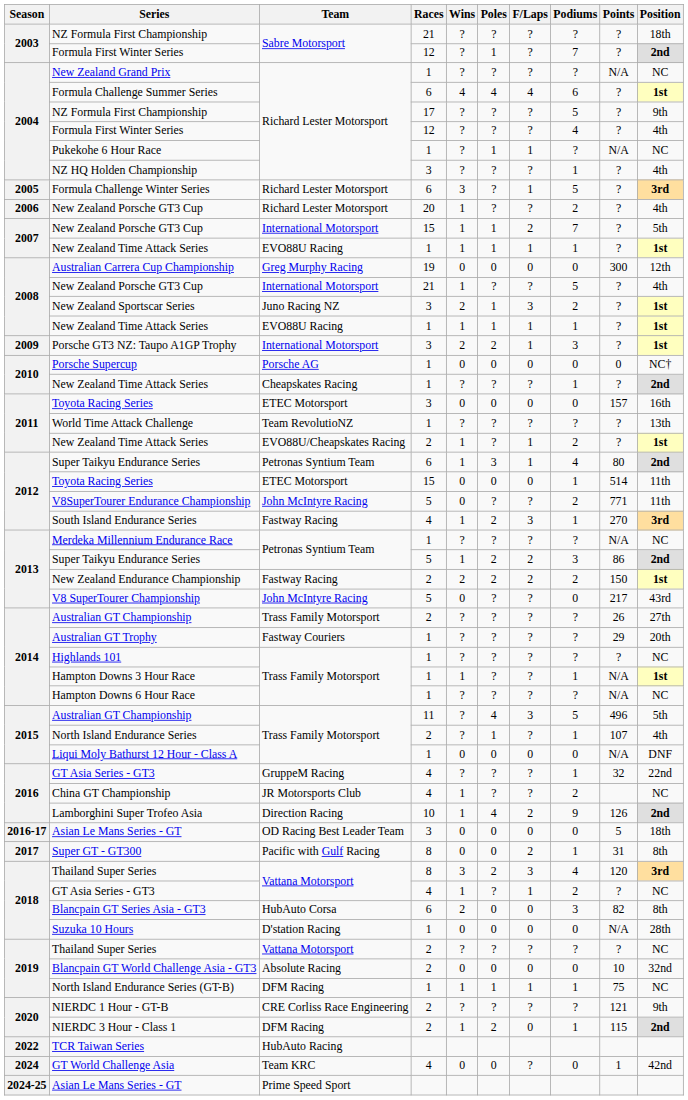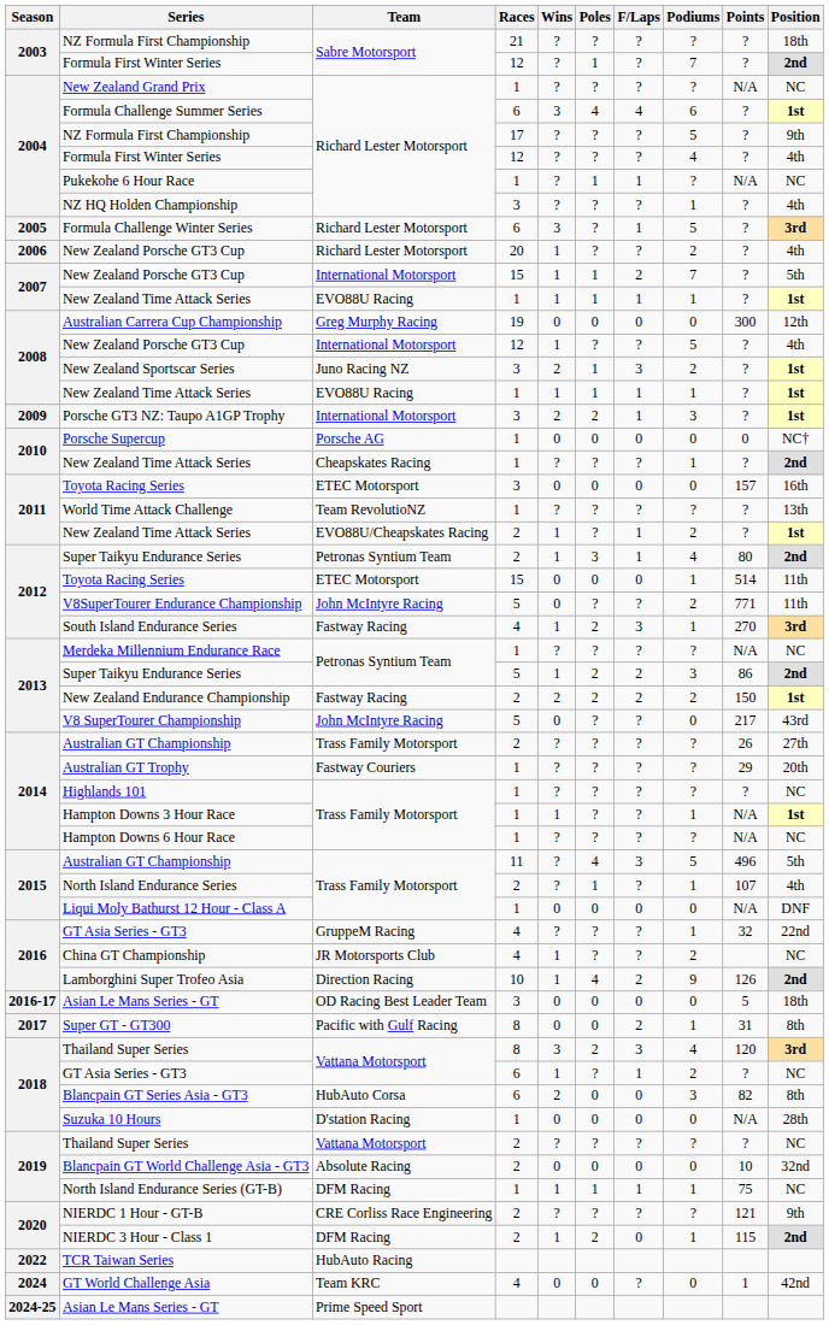 <table class="wikitable" style="font-size: 90%; text-align:center">
 <tr>
 <th>Season</th>
 <th>Series</th>
 <th>Team</th>
 <th>Races</th>
 <th>Wins</th>
 <th>Poles</th>
 <th>F/Laps</th>
 <th>Podiums</th>
 <th>Points</th>
 <th>Position</th>
 </tr>
 <tr>
 <th rowspan="2">2003</th>
 <td align="left">NZ Formula First Championship</td>
 <td rowspan="2" align="left"><a href='#'>Sabre Motorsport</a></td>
 <td>21</td>
 <td>?</td>
 <td>?</td>
 <td>?</td>
 <td>?</td>
 <td>?</td>
 <td>18th</td>
 </tr>
 <tr>
 <td align="left">Formula First Winter Series</td>
 <td>12</td>
 <td>?</td>
 <td>1</td>
 <td>?</td>
 <td>7</td>
 <td>?</td>
 <td style="background:#DFDFDF;"><strong>2nd</strong></td>
 </tr>
 <tr>
 <th rowspan="6">2004</th>
 <td align=left><a href='#'>New Zealand Grand Prix</a></td>
 <td rowspan="6" align="left">Richard Lester Motorsport</td>
 <td>1</td>
 <td>?</td>
 <td>?</td>
 <td>?</td>
 <td>?</td>
 <td>N/A</td>
 <td>NC</td>
 </tr>
 <tr>
 <td align=left>Formula Challenge Summer Series</td>
 <td>6</td>
-<td>4</td>
+<td>3</td>
 <td>4</td>
 <td>4</td>
 <td>6</td>
 <td>?</td>
 <td style="background:#FFFFBF;"><strong>1st</strong></td>
 </tr>
 <tr>
 <td align=left>NZ Formula First Championship</td>
 <td>17</td>
 <td>?</td>
 <td>?</td>
 <td>?</td>
 <td>5</td>
 <td>?</td>
 <td>9th</td>
 </tr>
 <tr>
 <td align="left">Formula First Winter Series</td>
 <td>12</td>
 <td>?</td>
 <td>?</td>
 <td>?</td>
 <td>4</td>
 <td>?</td>
 <td>4th</td>
 </tr>
 <tr>
 <td align="left">Pukekohe 6 Hour Race</td>
 <td>1</td>
 <td>?</td>
 <td>1</td>
 <td>1</td>
 <td>?</td>
 <td>N/A</td>
 <td>NC</td>
 </tr>
 <tr>
 <td align="left">NZ HQ Holden Championship</td>
 <td>3</td>
 <td>?</td>
 <td>?</td>
 <td>?</td>
 <td>1</td>
 <td>?</td>
 <td>4th</td>
 </tr>
 <tr>
 <th>2005</th>
 <td align="left">Formula Challenge Winter Series</td>
 <td align="left">Richard Lester Motorsport</td>
 <td>6</td>
 <td>3</td>
 <td>?</td>
 <td>1</td>
 <td>5</td>
 <td>?</td>
 <td style="background:#FFDF9F;"><strong>3rd</strong></td>
 </tr>
 <tr>
 <th>2006</th>
 <td align="left">New Zealand Porsche GT3 Cup</td>
 <td align="left">Richard Lester Motorsport</td>
 <td>20</td>
 <td>1</td>
 <td>?</td>
 <td>?</td>
 <td>2</td>
 <td>?</td>
 <td>4th</td>
 </tr>
 <tr>
 <th rowspan="2">2007</th>
 <td align="left">New Zealand Porsche GT3 Cup</td>
 <td align="left"><a href='#'>International Motorsport</a></td>
 <td>15</td>
 <td>1</td>
 <td>1</td>
 <td>2</td>
 <td>7</td>
 <td>?</td>
 <td>5th</td>
 </tr>
 <tr>
 <td align="left">New Zealand Time Attack Series</td>
 <td align="left">EVO88U Racing</td>
 <td>1</td>
 <td>1</td>
 <td>1</td>
 <td>1</td>
 <td>1</td>
 <td>?</td>
 <td style="background:#FFFFBF;"><strong>1st</strong></td>
 </tr>
 <tr>
 <th rowspan="4">2008</th>
 <td align="left"><a href='#'>Australian Carrera Cup Championship</a></td>
 <td align="left"><a href='#'>Greg Murphy Racing</a></td>
 <td>19</td>
 <td>0</td>
 <td>0</td>
 <td>0</td>
 <td>0</td>
 <td>300</td>
 <td>12th</td>
 </tr>
 <tr>
 <td align="left">New Zealand Porsche GT3 Cup</td>
 <td align="left"><a href='#'>International Motorsport</a></td>
-<td>21</td>
+<td>12</td>
 <td>1</td>
 <td>?</td>
 <td>?</td>
 <td>5</td>
 <td>?</td>
 <td>4th</td>
 </tr>
 <tr>
 <td align="left">New Zealand Sportscar Series</td>
 <td align="left">Juno Racing NZ</td>
 <td>3</td>
 <td>2</td>
 <td>1</td>
 <td>3</td>
 <td>2</td>
 <td>?</td>
 <td style="background:#FFFFBF;"><strong>1st</strong></td>
 </tr>
 <tr>
 <td align="left">New Zealand Time Attack Series</td>
 <td align="left">EVO88U Racing</td>
 <td>1</td>
 <td>1</td>
 <td>1</td>
 <td>1</td>
 <td>1</td>
 <td>?</td>
 <td style="background:#FFFFBF;"><strong>1st</strong></td>
 </tr>
 <tr>
 <th>2009</th>
 <td align="left">Porsche GT3 NZ: Taupo A1GP Trophy</td>
 <td align="left"><a href='#'>International Motorsport</a></td>
 <td>3</td>
 <td>2</td>
 <td>2</td>
 <td>1</td>
 <td>3</td>
 <td>?</td>
 <td style="background:#FFFFBF;"><strong>1st</strong></td>
 </tr>
 <tr>
 <th rowspan="2">2010</th>
 <td align="left"><a href='#'>Porsche Supercup</a></td>
 <td align="left"><a href='#'>Porsche AG</a></td>
 <td>1</td>
 <td>0</td>
 <td>0</td>
 <td>0</td>
 <td>0</td>
 <td>0</td>
 <td>NC†</td>
 </tr>
 <tr>
 <td align="left">New Zealand Time Attack Series</td>
 <td align="left">Cheapskates Racing</td>
 <td>1</td>
 <td>?</td>
 <td>?</td>
 <td>?</td>
 <td>1</td>
 <td>?</td>
 <td style="background:#DFDFDF;"><strong>2nd</strong></td>
 </tr>
 <tr>
 <th rowspan="3">2011</th>
 <td align="left"><a href='#'>Toyota Racing Series</a></td>
 <td align="left">ETEC Motorsport</td>
 <td>3</td>
 <td>0</td>
 <td>0</td>
 <td>0</td>
 <td>0</td>
 <td>157</td>
 <td>16th</td>
 </tr>
 <tr>
 <td align="left">World Time Attack Challenge</td>
 <td align="left">Team RevolutioNZ</td>
 <td>1</td>
 <td>?</td>
 <td>?</td>
 <td>?</td>
 <td>?</td>
 <td>?</td>
 <td>13th</td>
 </tr>
 <tr>
 <td align="left">New Zealand Time Attack Series</td>
 <td align="left">EVO88U/Cheapskates Racing</td>
 <td>2</td>
 <td>1</td>
 <td>?</td>
 <td>1</td>
 <td>2</td>
 <td>?</td>
 <td style="background:#FFFFBF;"><strong>1st</strong></td>
 </tr>
 <tr>
 <th rowspan="4">2012</th>
 <td align="left">Super Taikyu Endurance Series</td>
 <td align="left">Petronas Syntium Team</td>
-<td>6</td>
+<td>2</td>
 <td>1</td>
 <td>3</td>
 <td>1</td>
 <td>4</td>
 <td>80</td>
 <td style="background:#DFDFDF;"><strong>2nd</strong></td>
 </tr>
 <tr>
 <td align="left"><a href='#'>Toyota Racing Series</a></td>
 <td align="left">ETEC Motorsport</td>
 <td>15</td>
 <td>0</td>
 <td>0</td>
 <td>0</td>
 <td>1</td>
 <td>514</td>
 <td>11th</td>
 </tr>
 <tr>
 <td align="left"><a href='#'>V8SuperTourer Endurance Championship</a></td>
 <td align="left"><a href='#'>John McIntyre Racing</a></td>
 <td>5</td>
 <td>0</td>
 <td>?</td>
 <td>?</td>
 <td>2</td>
 <td>771</td>
 <td>11th</td>
 </tr>
 <tr>
 <td align="left">South Island Endurance Series</td>
 <td align="left">Fastway Racing</td>
 <td>4</td>
 <td>1</td>
 <td>2</td>
 <td>3</td>
 <td>1</td>
 <td>270</td>
 <td style="background:#FFDF9F;"><strong>3rd</strong></td>
 </tr>
 <tr>
 <th rowspan="4">2013</th>
 <td align="left"><a href='#'>Merdeka Millennium Endurance Race</a></td>
 <td rowspan="2" align="left">Petronas Syntium Team</td>
 <td>1</td>
 <td>?</td>
 <td>?</td>
 <td>?</td>
 <td>?</td>
 <td>N/A</td>
 <td>NC</td>
 </tr>
 <tr>
 <td align="left">Super Taikyu Endurance Series</td>
 <td>5</td>
 <td>1</td>
 <td>2</td>
 <td>2</td>
 <td>3</td>
 <td>86</td>
 <td style="background:#DFDFDF;"><strong>2nd</strong></td>
 </tr>
 <tr>
 <td align="left">New Zealand Endurance Championship</td>
 <td align="left">Fastway Racing</td>
 <td>2</td>
 <td>2</td>
 <td>2</td>
 <td>2</td>
 <td>2</td>
 <td>150</td>
 <td style="background:#FFFFBF;"><strong>1st</strong></td>
 </tr>
 <tr>
 <td align="left"><a href='#'>V8 SuperTourer Championship</a></td>
 <td align="left"><a href='#'>John McIntyre Racing</a></td>
 <td>5</td>
 <td>0</td>
 <td>?</td>
 <td>?</td>
 <td>0</td>
 <td>217</td>
 <td>43rd</td>
 </tr>
 <tr>
 <th rowspan="5">2014</th>
 <td align="left"><a href='#'>Australian GT Championship</a></td>
 <td align="left">Trass Family Motorsport</td>
 <td>2</td>
 <td>?</td>
 <td>?</td>
 <td>?</td>
 <td>?</td>
 <td>26</td>
 <td>27th</td>
 </tr>
 <tr>
 <td align=left><a href='#'>Australian GT Trophy</a></td>
 <td align="left">Fastway Couriers</td>
 <td>1</td>
 <td>?</td>
 <td>?</td>
 <td>?</td>
 <td>?</td>
 <td>29</td>
 <td>20th</td>
 </tr>
 <tr>
 <td align="left"><a href='#'>Highlands 101</a></td>
 <td rowspan="3" align="left">Trass Family Motorsport</td>
 <td>1</td>
 <td>?</td>
 <td>?</td>
 <td>?</td>
 <td>?</td>
 <td>?</td>
 <td>NC</td>
 </tr>
 <tr>
 <td align="left">Hampton Downs 3 Hour Race</td>
 <td>1</td>
 <td>1</td>
 <td>?</td>
 <td>?</td>
 <td>1</td>
 <td>N/A</td>
 <td style="background:#FFFFBF;"><strong>1st</strong></td>
 </tr>
 <tr>
 <td align="left">Hampton Downs 6 Hour Race</td>
 <td>1</td>
 <td>?</td>
 <td>?</td>
 <td>?</td>
 <td>?</td>
 <td>N/A</td>
 <td>NC</td>
 </tr>
 <tr>
 <th rowspan="3">2015</th>
 <td align="left"><a href='#'>Australian GT Championship</a></td>
 <td rowspan="3" align=left>Trass Family Motorsport</td>
 <td>11</td>
 <td>?</td>
 <td>4</td>
 <td>3</td>
 <td>5</td>
 <td>496</td>
 <td>5th</td>
 </tr>
 <tr>
 <td align="left">North Island Endurance Series</td>
 <td>2</td>
 <td>?</td>
 <td>1</td>
 <td>?</td>
 <td>1</td>
 <td>107</td>
 <td>4th</td>
 </tr>
 <tr>
 <td align=left><a href='#'>Liqui Moly Bathurst 12 Hour - Class A</a></td>
 <td>1</td>
 <td>0</td>
 <td>0</td>
 <td>0</td>
 <td>0</td>
 <td>N/A</td>
 <td>DNF</td>
 </tr>
 <tr>
 <th rowspan="3">2016</th>
 <td align="left"><a href='#'>GT Asia Series - GT3</a></td>
 <td align="left">GruppeM Racing</td>
 <td>4</td>
 <td>?</td>
 <td>?</td>
 <td>?</td>
 <td>1</td>
 <td>32</td>
 <td>22nd</td>
 </tr>
 <tr>
 <td align="left">China GT Championship</td>
 <td align="left">JR Motorsports Club</td>
 <td>4</td>
 <td>1</td>
 <td>?</td>
 <td>?</td>
 <td>2</td>
 <td></td>
 <td>NC</td>
 </tr>
 <tr>
 <td align="left">Lamborghini Super Trofeo Asia</td>
 <td align="left">Direction Racing</td>
 <td>10</td>
 <td>1</td>
 <td>4</td>
 <td>2</td>
 <td>9</td>
 <td>126</td>
 <td style="background:#DFDFDF;"><strong>2nd</strong></td>
 </tr>
 <tr>
 <th>2016-17</th>
 <td align="left"><a href='#'>Asian Le Mans Series - GT</a></td>
 <td align="left">OD Racing Best Leader Team</td>
 <td>3</td>
 <td>0</td>
 <td>0</td>
 <td>0</td>
 <td>0</td>
 <td>5</td>
 <td>18th</td>
 </tr>
 <tr>
 <th>2017</th>
 <td align="left"><a href='#'>Super GT - GT300</a></td>
 <td align="left">Pacific with <a href='#'>Gulf</a> Racing</td>
 <td>8</td>
 <td>0</td>
 <td>0</td>
 <td>2</td>
 <td>1</td>
 <td>31</td>
 <td>8th</td>
 </tr>
 <tr>
 <th rowspan="4">2018</th>
 <td align="left">Thailand Super Series</td>
 <td rowspan="2" align="left"><a href='#'>Vattana Motorsport</a></td>
 <td>8</td>
 <td>3</td>
 <td>2</td>
 <td>3</td>
 <td>4</td>
 <td>120</td>
 <td style="background:#FFDF9F;"><strong>3rd</strong></td>
 </tr>
 <tr>
 <td align="left">GT Asia Series - GT3</td>
-<td>4</td>
+<td>6</td>
 <td>1</td>
 <td>?</td>
 <td>1</td>
 <td>2</td>
 <td>?</td>
 <td>NC</td>
 </tr>
 <tr>
 <td align="left"><a href='#'>Blancpain GT Series Asia - GT3</a></td>
 <td align="left">HubAuto Corsa</td>
 <td>6</td>
 <td>2</td>
 <td>0</td>
 <td>0</td>
 <td>3</td>
 <td>82</td>
 <td>8th</td>
 </tr>
 <tr>
 <td align="left"><a href='#'>Suzuka 10 Hours</a></td>
 <td align="left">D'station Racing</td>
 <td>1</td>
 <td>0</td>
 <td>0</td>
 <td>0</td>
 <td>0</td>
 <td>N/A</td>
 <td>28th</td>
 </tr>
 <tr>
 <th rowspan="3">2019</th>
 <td align="left">Thailand Super Series</td>
 <td align="left"><a href='#'>Vattana Motorsport</a></td>
 <td>2</td>
 <td>?</td>
 <td>?</td>
 <td>?</td>
 <td>?</td>
 <td>?</td>
 <td>NC</td>
 </tr>
 <tr>
 <td align="left"><a href='#'>Blancpain GT World Challenge Asia - GT3</a></td>
 <td align="left">Absolute Racing</td>
 <td>2</td>
 <td>0</td>
 <td>0</td>
 <td>0</td>
 <td>0</td>
 <td>10</td>
 <td>32nd</td>
 </tr>
 <tr>
 <td align="left">North Island Endurance Series (GT-B)</td>
 <td align="left">DFM Racing</td>
 <td>1</td>
 <td>1</td>
 <td>1</td>
 <td>1</td>
 <td>1</td>
 <td>75</td>
 <td>NC</td>
 </tr>
 <tr>
 <th rowspan="2">2020</th>
 <td align="left">NIERDC 1 Hour - GT-B</td>
 <td align="left">CRE Corliss Race Engineering</td>
 <td>2</td>
 <td>?</td>
 <td>?</td>
 <td>?</td>
 <td>?</td>
 <td>121</td>
 <td>9th</td>
 </tr>
 <tr>
 <td align="left">NIERDC 3 Hour - Class 1</td>
 <td align="left">DFM Racing</td>
 <td>2</td>
 <td>1</td>
 <td>2</td>
 <td>0</td>
 <td>1</td>
 <td>115</td>
 <td style="background:#DFDFDF;"><strong>2nd</strong></td>
 </tr>
 <tr>
 <th>2022</th>
 <td align=left><a href='#'>TCR Taiwan Series</a></td>
 <td align=left>HubAuto Racing</td>
 <td></td>
 <td></td>
 <td></td>
 <td></td>
 <td></td>
 <td></td>
 <td></td>
 </tr>
 <tr>
 <th>2024</th>
 <td align=left><a href='#'>GT World Challenge Asia</a></td>
 <td align=left>Team KRC</td>
 <td>4</td>
 <td>0</td>
 <td>0</td>
 <td>?</td>
 <td>0</td>
 <td>1</td>
 <td>42nd</td>
 </tr>
 <tr>
 <th>2024-25</th>
 <td align=left><a href='#'>Asian Le Mans Series - GT</a></td>
 <td align=left>Prime Speed Sport</td>
 <td></td>
 <td></td>
 <td></td>
 <td></td>
 <td></td>
 <td></td>
 <td></td>
 </tr>
 </table>
